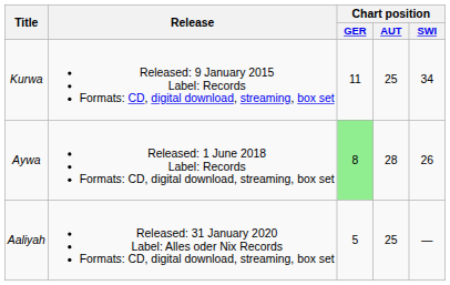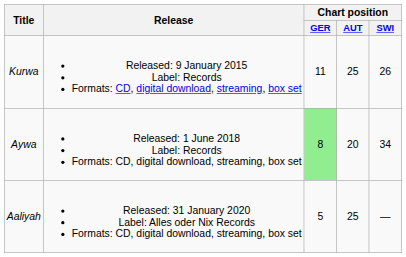 <table class="wikitable plainrowheaders" style="text-align:center;">
 <tr>
 <th rowspan="2">Title</th>
 <th rowspan="2" scope="col">Release</th>
 <th colspan="3" scope="col">Chart position</th>
 </tr>
 <tr>
 <th scope="col" style="width:3em;font-size:90%;"><a href='#'>GER</a><br></th>
 <th scope="col" style="width:3em;font-size:90%;"><a href='#'>AUT</a><br></th>
 <th scope="col" style="width:3em;font-size:90%;"><a href='#'>SWI</a><br></th>
 </tr>
 <tr>
 <td><em>Kurwa</em></td>
 <td><br><ul><li>Released: 9 January 2015</li><li>Label:  Records</li><li>Formats: <a href='#'>CD</a>, <a href='#'>digital download</a>, <a href='#'>streaming</a>, <a href='#'>box set</a></li></ul></td>
 <td>11</td>
 <td>25</td>
-<td>34</td>
+<td>26</td>
 </tr>
 <tr>
 <td><em>Aywa</em></td>
 <td><br><ul><li>Released: 1 June 2018</li><li>Label:  Records</li><li>Formats: CD, digital download, streaming, box set</li></ul></td>
 <td style="background: lightgreen;">8</td>
-<td>28</td>
-<td>26</td>
+<td>20</td>
+<td>34</td>
 </tr>
 <tr>
 <td><em>Aaliyah</em></td>
 <td><br><ul><li>Released: 31 January 2020</li><li>Label: Alles oder Nix Records</li><li>Formats: CD, digital download, streaming, box set</li></ul></td>
 <td>5</td>
 <td>25</td>
 <td>—</td>
 </tr>
 </table>
